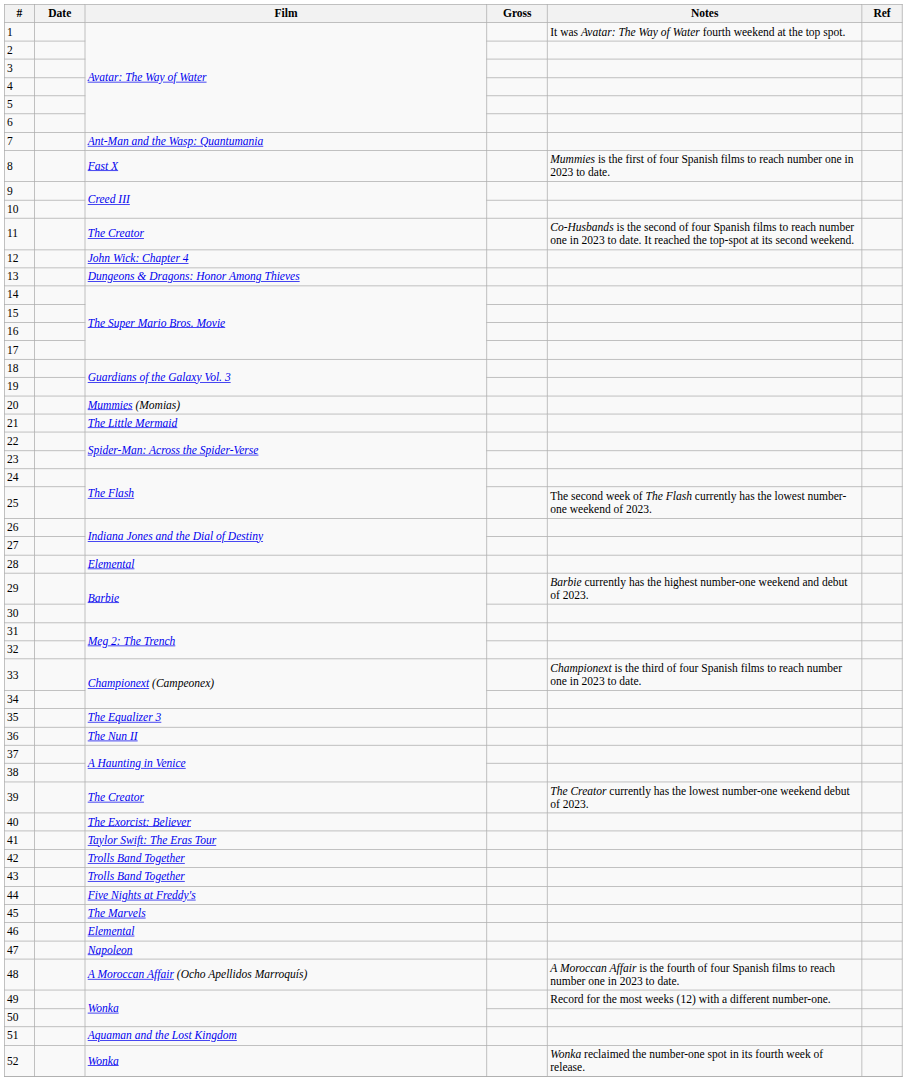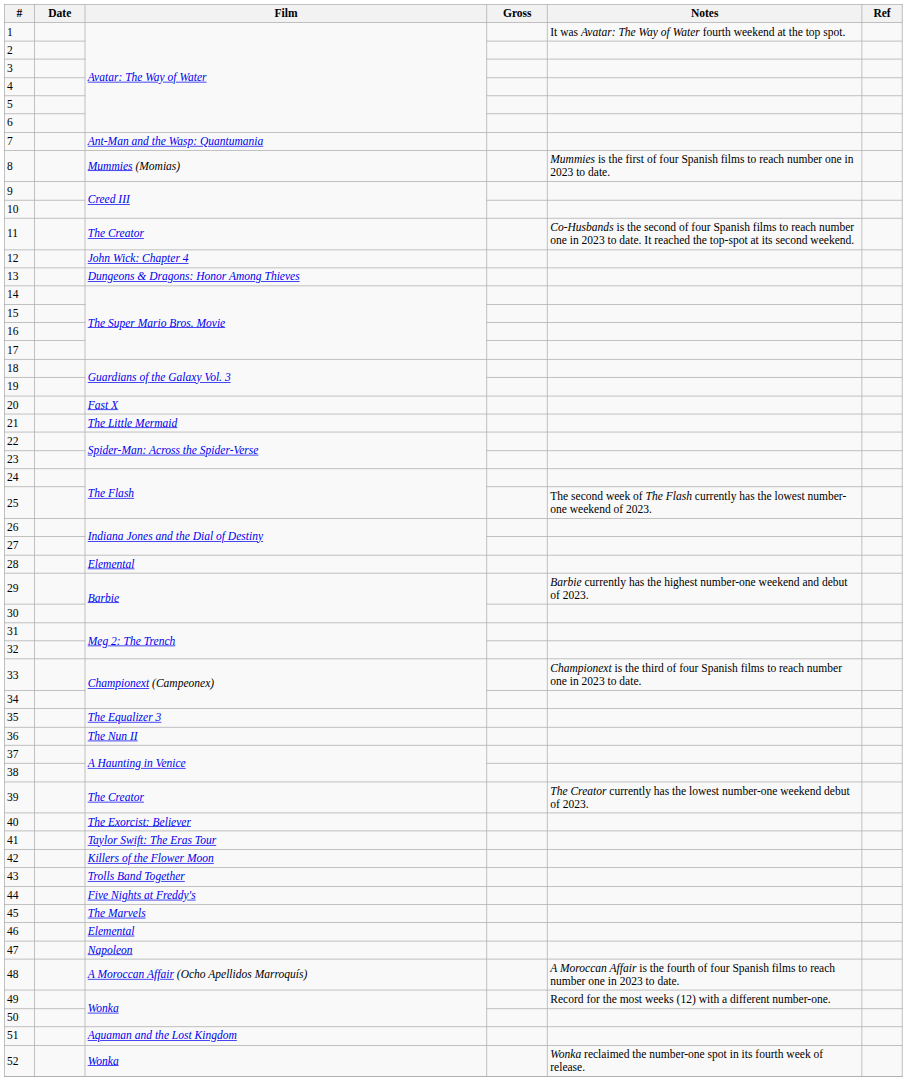 <table class="wikitable sortable">
 <tr>
 <th>#</th>
 <th>Date</th>
 <th>Film</th>
 <th>Gross</th>
 <th style="width:35%;">Notes</th>
 <th>Ref</th>
 </tr>
 <tr>
 <td>1</td>
 <td></td>
 <td rowspan="6"><em><a href='#'>Avatar: The Way of Water</a></em></td>
 <td></td>
 <td>It was <em>Avatar: The Way of Water</em> fourth weekend at the top spot.</td>
 <td></td>
 </tr>
 <tr>
 <td>2</td>
 <td></td>
 <td></td>
 <td></td>
 <td></td>
 </tr>
 <tr>
 <td>3</td>
 <td></td>
 <td></td>
 <td></td>
 <td></td>
 </tr>
 <tr>
 <td>4</td>
 <td></td>
 <td></td>
 <td></td>
 <td></td>
 </tr>
 <tr>
 <td>5</td>
 <td></td>
 <td></td>
 <td></td>
 <td></td>
 </tr>
 <tr>
 <td>6</td>
 <td></td>
 <td></td>
 <td></td>
 <td></td>
 </tr>
 <tr>
 <td>7</td>
 <td></td>
 <td><em><a href='#'>Ant-Man and the Wasp: Quantumania</a></em></td>
 <td></td>
 <td></td>
 <td></td>
 </tr>
 <tr>
 <td>8</td>
 <td></td>
-<td><em><a href='#'>Fast X</a></em></td>
+<td><em><a href='#'>Mummies</a> (Momias)</em></td>
 <td></td>
 <td><em>Mummies</em> is the first of four Spanish films to reach number one in 2023 to date.</td>
 <td></td>
 </tr>
 <tr>
 <td>9</td>
 <td></td>
 <td rowspan="2"><em><a href='#'>Creed III</a></em></td>
 <td></td>
 <td></td>
 <td></td>
 </tr>
 <tr>
 <td>10</td>
 <td></td>
 <td></td>
 <td></td>
 <td></td>
 </tr>
 <tr>
 <td>11</td>
 <td></td>
 <td><em><a href='#'>The Creator</a></em></td>
 <td></td>
 <td><em>Co-Husbands</em> is the second of four Spanish films to reach number one in 2023 to date. It reached the top-spot at its second weekend.</td>
 <td></td>
 </tr>
 <tr>
 <td>12</td>
 <td></td>
 <td><em><a href='#'>John Wick: Chapter 4</a></em></td>
 <td></td>
 <td></td>
 <td></td>
 </tr>
 <tr>
 <td>13</td>
 <td></td>
 <td><em><a href='#'>Dungeons & Dragons: Honor Among Thieves</a></em></td>
 <td></td>
 <td></td>
 <td></td>
 </tr>
 <tr>
 <td>14</td>
 <td></td>
 <td rowspan=4><em><a href='#'>The Super Mario Bros. Movie</a></em></td>
 <td></td>
 <td></td>
 <td></td>
 </tr>
 <tr>
 <td>15</td>
 <td></td>
 <td></td>
 <td></td>
 <td></td>
 </tr>
 <tr>
 <td>16</td>
 <td></td>
 <td></td>
 <td></td>
 <td></td>
 </tr>
 <tr>
 <td>17</td>
 <td></td>
 <td></td>
 <td></td>
 <td></td>
 </tr>
 <tr>
 <td>18</td>
 <td></td>
 <td rowspan=2><em><a href='#'>Guardians of the Galaxy Vol. 3</a></em></td>
 <td></td>
 <td></td>
 <td></td>
 </tr>
 <tr>
 <td>19</td>
 <td></td>
 <td></td>
 <td></td>
 <td></td>
 </tr>
 <tr>
 <td>20</td>
 <td></td>
-<td><em><a href='#'>Mummies</a> (Momias)</em></td>
+<td><em><a href='#'>Fast X</a></em></td>
 <td></td>
 <td></td>
 <td></td>
 </tr>
 <tr>
 <td>21</td>
 <td></td>
 <td><em><a href='#'>The Little Mermaid</a></em></td>
 <td></td>
 <td></td>
 <td></td>
 </tr>
 <tr>
 <td>22</td>
 <td></td>
 <td rowspan=2><em><a href='#'>Spider-Man: Across the Spider-Verse</a></em></td>
 <td></td>
 <td></td>
 <td></td>
 </tr>
 <tr>
 <td>23</td>
 <td></td>
 <td></td>
 <td></td>
 <td></td>
 </tr>
 <tr>
 <td>24</td>
 <td></td>
 <td rowspan=2><em><a href='#'>The Flash</a></em></td>
 <td></td>
 <td></td>
 <td></td>
 </tr>
 <tr>
 <td>25</td>
 <td></td>
 <td></td>
 <td>The second week of <em>The Flash</em> currently has the lowest number-one weekend of 2023.</td>
 <td></td>
 </tr>
 <tr>
 <td>26</td>
 <td></td>
 <td rowspan=2><em><a href='#'>Indiana Jones and the Dial of Destiny</a></em></td>
 <td></td>
 <td></td>
 <td></td>
 </tr>
 <tr>
 <td>27</td>
 <td></td>
 <td></td>
 <td></td>
 <td></td>
 </tr>
 <tr>
 <td>28</td>
 <td></td>
 <td rowspan=1><em><a href='#'>Elemental</a></em></td>
 <td></td>
 <td></td>
 <td></td>
 </tr>
 <tr>
 <td>29</td>
 <td></td>
 <td rowspan=2><em><a href='#'>Barbie</a></em></td>
 <td></td>
 <td><em>Barbie</em> currently has the highest number-one weekend and debut of 2023.</td>
 <td></td>
 </tr>
 <tr>
 <td>30</td>
 <td></td>
 <td></td>
 <td></td>
 <td></td>
 </tr>
 <tr>
 <td>31</td>
 <td></td>
 <td rowspan=2><em><a href='#'>Meg 2: The Trench</a></em></td>
 <td></td>
 <td></td>
 <td></td>
 </tr>
 <tr>
 <td>32</td>
 <td></td>
 <td></td>
 <td></td>
 <td></td>
 </tr>
 <tr>
 <td>33</td>
 <td></td>
 <td rowspan=2><em><a href='#'>Championext</a> (Campeonex)</em></td>
 <td></td>
 <td><em>Championext</em> is the third of four Spanish films to reach number one in 2023 to date.</td>
 <td></td>
 </tr>
 <tr>
 <td>34</td>
 <td></td>
 <td></td>
 <td></td>
 <td></td>
 </tr>
 <tr>
 <td>35</td>
 <td></td>
 <td><em><a href='#'>The Equalizer 3</a></em></td>
 <td></td>
 <td></td>
 <td></td>
 </tr>
 <tr>
 <td>36</td>
 <td></td>
 <td><em><a href='#'>The Nun II</a></em></td>
 <td></td>
 <td></td>
 <td></td>
 </tr>
 <tr>
 <td>37</td>
 <td></td>
 <td rowspan=2><em><a href='#'>A Haunting in Venice</a></em></td>
 <td></td>
 <td></td>
 <td></td>
 </tr>
 <tr>
 <td>38</td>
 <td></td>
 <td></td>
 <td></td>
 <td></td>
 </tr>
 <tr>
 <td>39</td>
 <td></td>
 <td><em><a href='#'>The Creator</a></em></td>
 <td></td>
 <td><em>The Creator</em> currently has the lowest number-one weekend debut of 2023.</td>
 <td></td>
 </tr>
 <tr>
 <td>40</td>
 <td></td>
 <td><em><a href='#'>The Exorcist: Believer</a></em></td>
 <td></td>
 <td></td>
 <td></td>
 </tr>
 <tr>
 <td>41</td>
 <td></td>
 <td><em><a href='#'>Taylor Swift: The Eras Tour</a></em></td>
 <td></td>
 <td></td>
 <td></td>
 </tr>
 <tr>
 <td>42</td>
 <td></td>
-<td><em><a href='#'>Trolls Band Together</a></em></td>
+<td><em><a href='#'>Killers of the Flower Moon</a></em></td>
 <td></td>
 <td></td>
 <td></td>
 </tr>
 <tr>
 <td>43</td>
 <td></td>
 <td><em><a href='#'>Trolls Band Together</a></em></td>
 <td></td>
 <td></td>
 <td></td>
 </tr>
 <tr>
 <td>44</td>
 <td></td>
 <td><em><a href='#'>Five Nights at Freddy's</a></em></td>
 <td></td>
 <td></td>
 <td></td>
 </tr>
 <tr>
 <td>45</td>
 <td></td>
 <td><em><a href='#'>The Marvels</a></em></td>
 <td></td>
 <td></td>
 <td></td>
 </tr>
 <tr>
 <td>46</td>
 <td></td>
 <td rowspan=1><em><a href='#'>Elemental</a></em></td>
 <td></td>
 <td></td>
 <td></td>
 </tr>
 <tr>
 <td>47</td>
 <td></td>
 <td><em><a href='#'>Napoleon</a></em></td>
 <td></td>
 <td></td>
 <td></td>
 </tr>
 <tr>
 <td>48</td>
 <td></td>
 <td><em><a href='#'>A Moroccan Affair</a> (Ocho Apellidos Marroquís)</em></td>
 <td></td>
 <td><em>A Moroccan Affair</em> is the fourth of four Spanish films to reach number one in 2023 to date.</td>
 <td></td>
 </tr>
 <tr>
 <td>49</td>
 <td></td>
 <td rowspan="2"><em><a href='#'>Wonka</a></em></td>
 <td></td>
 <td>Record for the most weeks (12) with a different number-one.</td>
 <td></td>
 </tr>
 <tr>
 <td>50</td>
 <td></td>
 <td></td>
 <td></td>
 <td></td>
 </tr>
 <tr>
 <td>51</td>
 <td></td>
 <td><em><a href='#'>Aquaman and the Lost Kingdom</a></em></td>
 <td></td>
 <td></td>
 <td></td>
 </tr>
 <tr>
 <td>52</td>
 <td></td>
 <td><em><a href='#'>Wonka</a></em></td>
 <td></td>
 <td><em>Wonka</em> reclaimed the number-one spot in its fourth week of release.</td>
 <td></td>
 </tr>
 <tr>
 </tr>
 </table>
